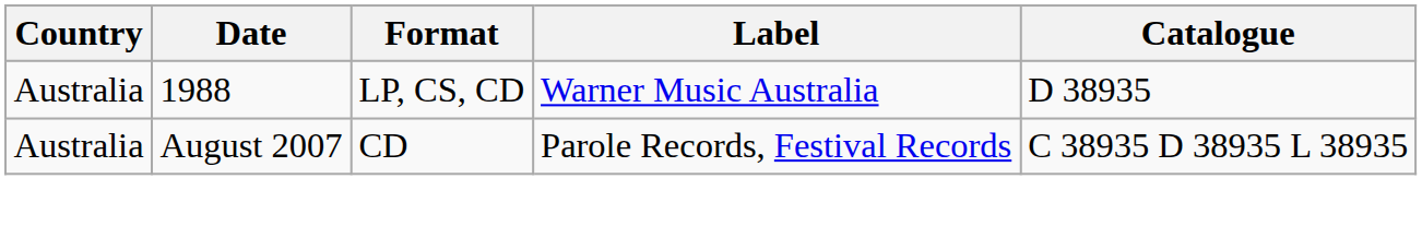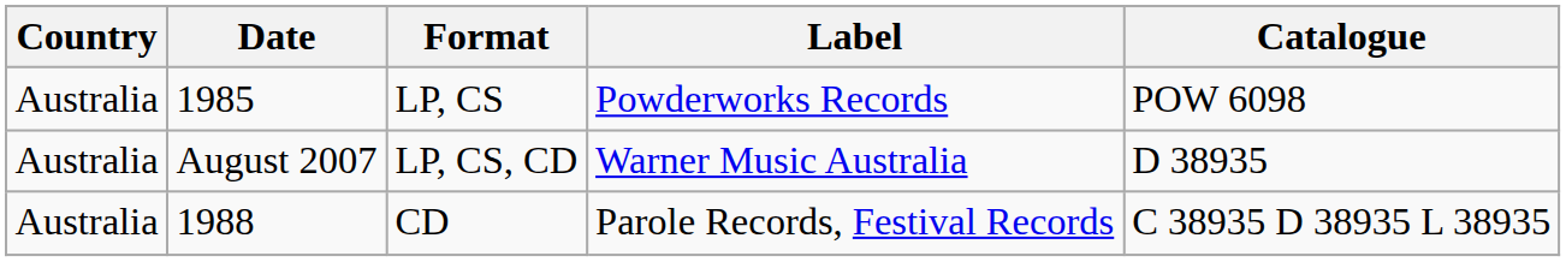 <table class="wikitable">
 <tr>
 <th>Country</th>
 <th>Date</th>
 <th>Format</th>
 <th>Label</th>
 <th>Catalogue</th>
 </tr>
 <tr>
 <td>Australia</td>
-<td>1988</td>
+<td>1985</td>
+<td>LP, CS</td>
+<td><a href='#'>Powderworks Records</a></td>
+<td>POW 6098</td>
+</tr>
+<tr>
+<td>Australia</td>
+<td>August 2007</td>
 <td>LP, CS, CD</td>
 <td><a href='#'>Warner Music Australia</a></td>
 <td>D 38935</td>
 </tr>
 <tr>
 <td>Australia</td>
-<td>August 2007</td>
+<td>1988</td>
 <td>CD</td>
 <td>Parole Records, <a href='#'>Festival Records</a></td>
 <td>C 38935 D 38935 L 38935</td>
 </tr>
 </table>
